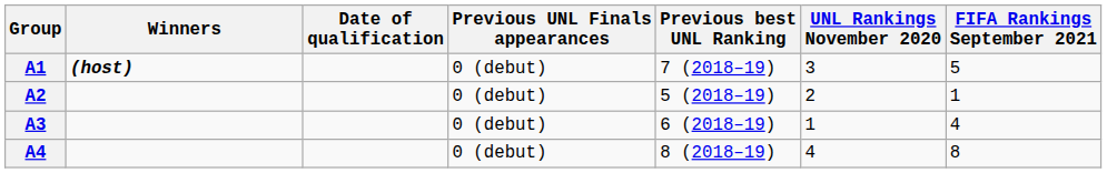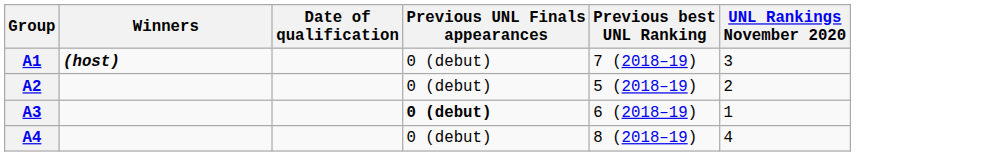 <table class="wikitable sortable">
 <tr>
 <th>Group</th>
 <th width="170">Winners</th>
 <th>Date of<br>qualification</th>
 <th data-sort-type="number">Previous UNL Finals<br>appearances</th>
 <th data-sort-type="number">Previous best<br>UNL Ranking</th>
 <th><a href='#'>UNL Rankings</a><br>November 2020</th>
-<th><a href='#'>FIFA Rankings</a><br>September 2021</th>
 </tr>
 <tr>
 <th><a href='#'>A1</a></th>
 <td><strong> <em>(host)</em></strong></td>
 <td></td>
 <td>0 (debut)</td>
 <td data-sort-value="7">7 (<a href='#'>2018–19</a>)</td>
 <td>3</td>
-<td>5</td>
 </tr>
 <tr>
 <th><a href='#'>A2</a></th>
 <td></td>
 <td></td>
 <td>0 (debut)</td>
 <td data-sort-value="5">5 (<a href='#'>2018–19</a>)</td>
 <td>2</td>
-<td>1</td>
 </tr>
 <tr>
 <th><a href='#'>A3</a></th>
 <td></td>
 <td></td>
-<td>0 (debut)</td>
+<td><strong>0 (debut)</strong></td>
 <td data-sort-value="6">6 (<a href='#'>2018–19</a>)</td>
 <td>1</td>
-<td>4</td>
 </tr>
 <tr>
 <th><a href='#'>A4</a></th>
 <td></td>
 <td></td>
 <td>0 (debut)</td>
 <td data-sort-value="8">8 (<a href='#'>2018–19</a>)</td>
 <td>4</td>
-<td>8</td>
 </tr>
 </table>
